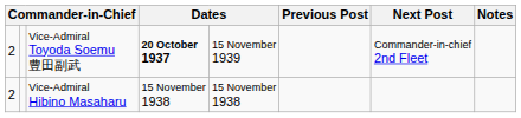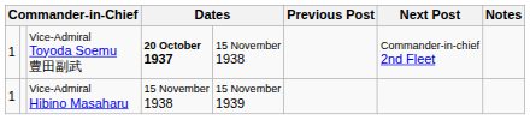 <table class=wikitable>
 <tr>
 <th colspan="3">Commander-in-Chief</th>
 <th colspan="2">Dates</th>
 <th>Previous Post</th>
 <th>Next Post</th>
 <th>Notes</th>
 </tr>
 <tr>
-<td>2</td>
+<td>1</td>
 <td></td>
 <td><small>Vice-Admiral</small><br><a href='#'>Toyoda Soemu</a><br>豊田副武</td>
 <td><strong><small>20 October</small><br>1937</strong></td>
-<td><small>15 November</small><br>1939</td>
+<td><small>15 November</small><br>1938</td>
 <td></td>
 <td><small>Commander-in-chief</small><br><a href='#'>2nd Fleet</a></td>
 <td></td>
 </tr>
 <tr>
-<td>2</td>
+<td>1</td>
 <td></td>
 <td><small>Vice-Admiral</small><br><a href='#'>Hibino Masaharu</a></td>
 <td><small>15 November</small><br>1938</td>
-<td><small>15 November</small><br>1938</td>
+<td><small>15 November</small><br>1939</td>
 <td></td>
 <td></td>
 <td></td>
 </tr>
 </table>
